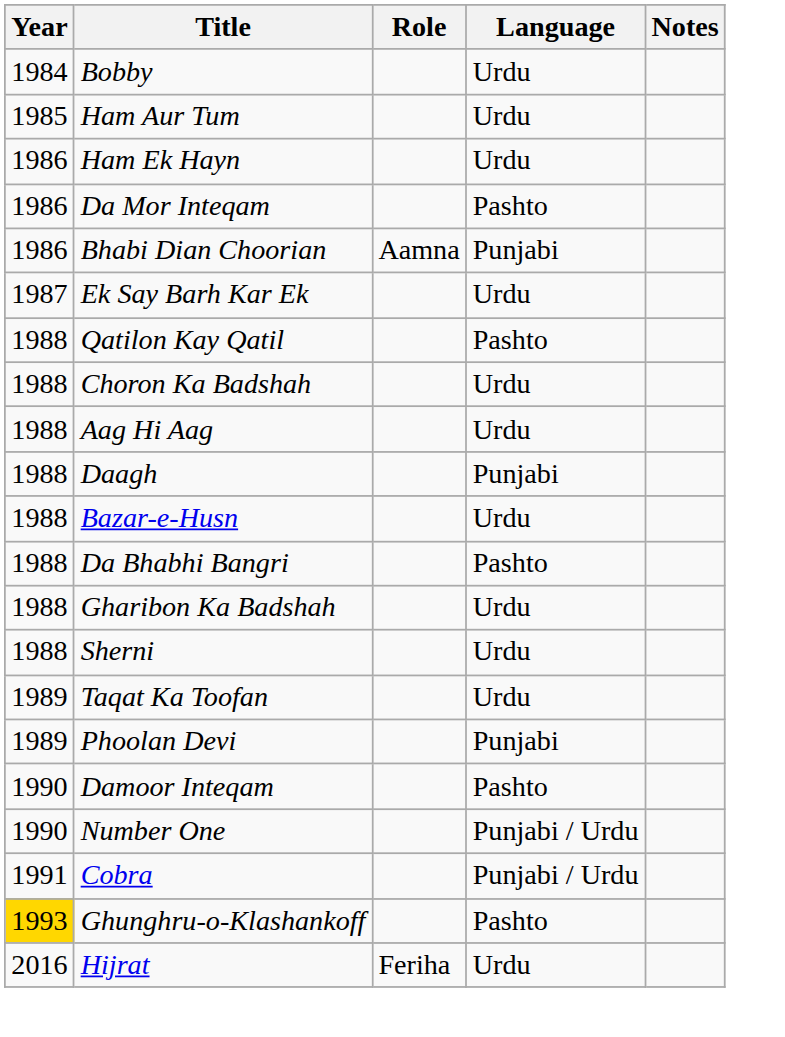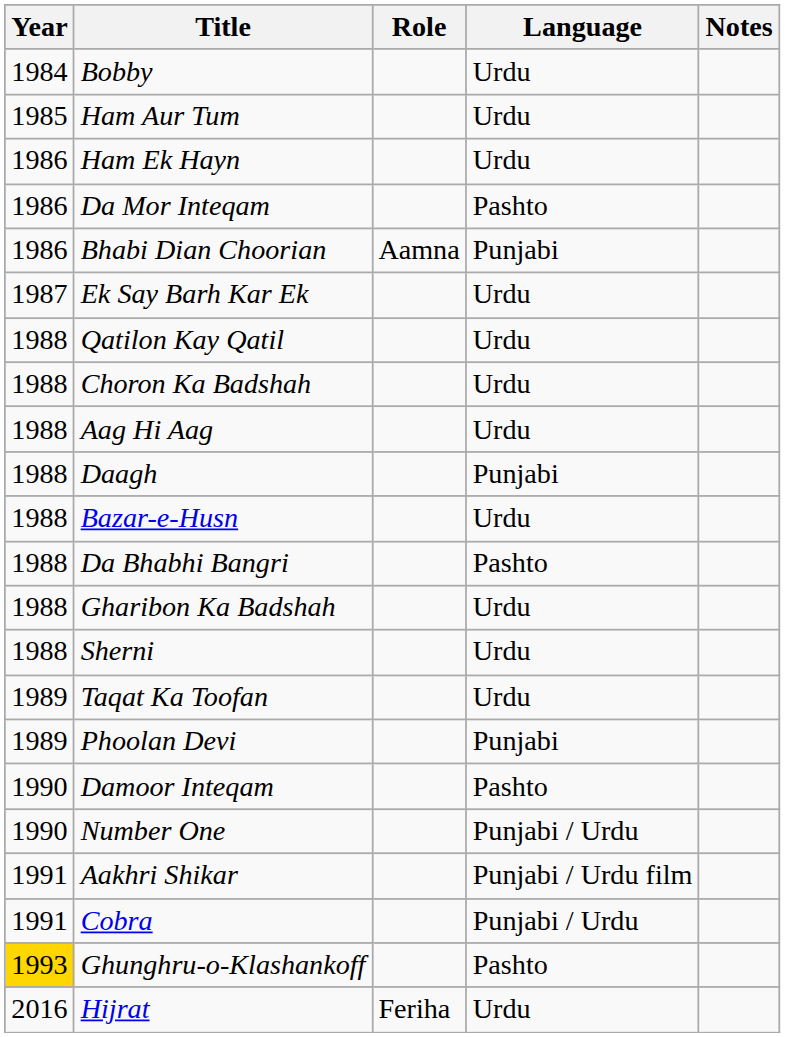 <table class="wikitable sortable">
 <tr>
 <th>Year</th>
 <th>Title</th>
 <th>Role</th>
 <th>Language</th>
 <th class="unsortable">Notes</th>
 </tr>
 <tr>
 <td>1984</td>
 <td><em>Bobby</em></td>
 <td></td>
 <td>Urdu</td>
 <td></td>
 </tr>
 <tr>
 <td>1985</td>
 <td><em>Ham Aur Tum</em></td>
 <td></td>
 <td>Urdu</td>
 <td></td>
 </tr>
 <tr>
 <td>1986</td>
 <td><em>Ham Ek Hayn</em></td>
 <td></td>
 <td>Urdu</td>
 <td></td>
 </tr>
 <tr>
 <td>1986</td>
 <td><em>Da Mor Inteqam</em></td>
 <td></td>
 <td>Pashto</td>
 <td></td>
 </tr>
 <tr>
 <td>1986</td>
 <td><em>Bhabi Dian Choorian</em></td>
 <td>Aamna</td>
 <td>Punjabi</td>
 <td></td>
 </tr>
 <tr>
 <td>1987</td>
 <td><em>Ek Say Barh Kar Ek</em></td>
 <td></td>
 <td>Urdu</td>
 <td></td>
 </tr>
 <tr>
 <td>1988</td>
 <td><em>Qatilon Kay Qatil</em></td>
 <td></td>
-<td>Pashto</td>
+<td>Urdu</td>
 <td></td>
 </tr>
 <tr>
 <td>1988</td>
 <td><em>Choron Ka Badshah</em></td>
 <td></td>
 <td>Urdu</td>
 <td></td>
 </tr>
 <tr>
 <td>1988</td>
 <td><em>Aag Hi Aag</em></td>
 <td></td>
 <td>Urdu</td>
 <td></td>
 </tr>
 <tr>
 <td>1988</td>
 <td><em>Daagh</em></td>
 <td></td>
 <td>Punjabi</td>
 <td></td>
 </tr>
 <tr>
 <td>1988</td>
 <td><em><a href='#'>Bazar-e-Husn</a></em></td>
 <td></td>
 <td>Urdu</td>
 <td></td>
 </tr>
 <tr>
 <td>1988</td>
 <td><em>Da Bhabhi Bangri</em></td>
 <td></td>
 <td>Pashto</td>
 <td></td>
 </tr>
 <tr>
 <td>1988</td>
 <td><em>Gharibon Ka Badshah</em></td>
 <td></td>
 <td>Urdu</td>
 <td></td>
 </tr>
 <tr>
 <td>1988</td>
 <td><em>Sherni</em></td>
 <td></td>
 <td>Urdu</td>
 <td></td>
 </tr>
 <tr>
 <td>1989</td>
 <td><em>Taqat Ka Toofan</em></td>
 <td></td>
 <td>Urdu</td>
 <td></td>
 </tr>
 <tr>
 <td>1989</td>
 <td><em>Phoolan Devi</em></td>
 <td></td>
 <td>Punjabi</td>
 <td></td>
 </tr>
 <tr>
 <td>1990</td>
 <td><em>Damoor Inteqam</em></td>
 <td></td>
 <td>Pashto</td>
 <td></td>
 </tr>
 <tr>
 <td>1990</td>
 <td><em>Number One</em></td>
 <td></td>
 <td>Punjabi / Urdu</td>
 <td></td>
 </tr>
 <tr>
 <td>1991</td>
+<td><em>Aakhri Shikar</em></td>
+<td></td>
+<td>Punjabi / Urdu film</td>
+<td></td>
+</tr>
+<tr>
+<td>1991</td>
 <td><em><a href='#'>Cobra</a></em></td>
 <td></td>
 <td>Punjabi / Urdu</td>
 <td></td>
 </tr>
 <tr>
 <td style="background: gold;">1993</td>
 <td><em>Ghunghru-o-Klashankoff</em></td>
 <td></td>
 <td>Pashto</td>
 <td></td>
 </tr>
 <tr>
 <td>2016</td>
 <td><em><a href='#'>Hijrat</a></em></td>
 <td>Feriha</td>
 <td>Urdu</td>
 <td></td>
 </tr>
 </table>
